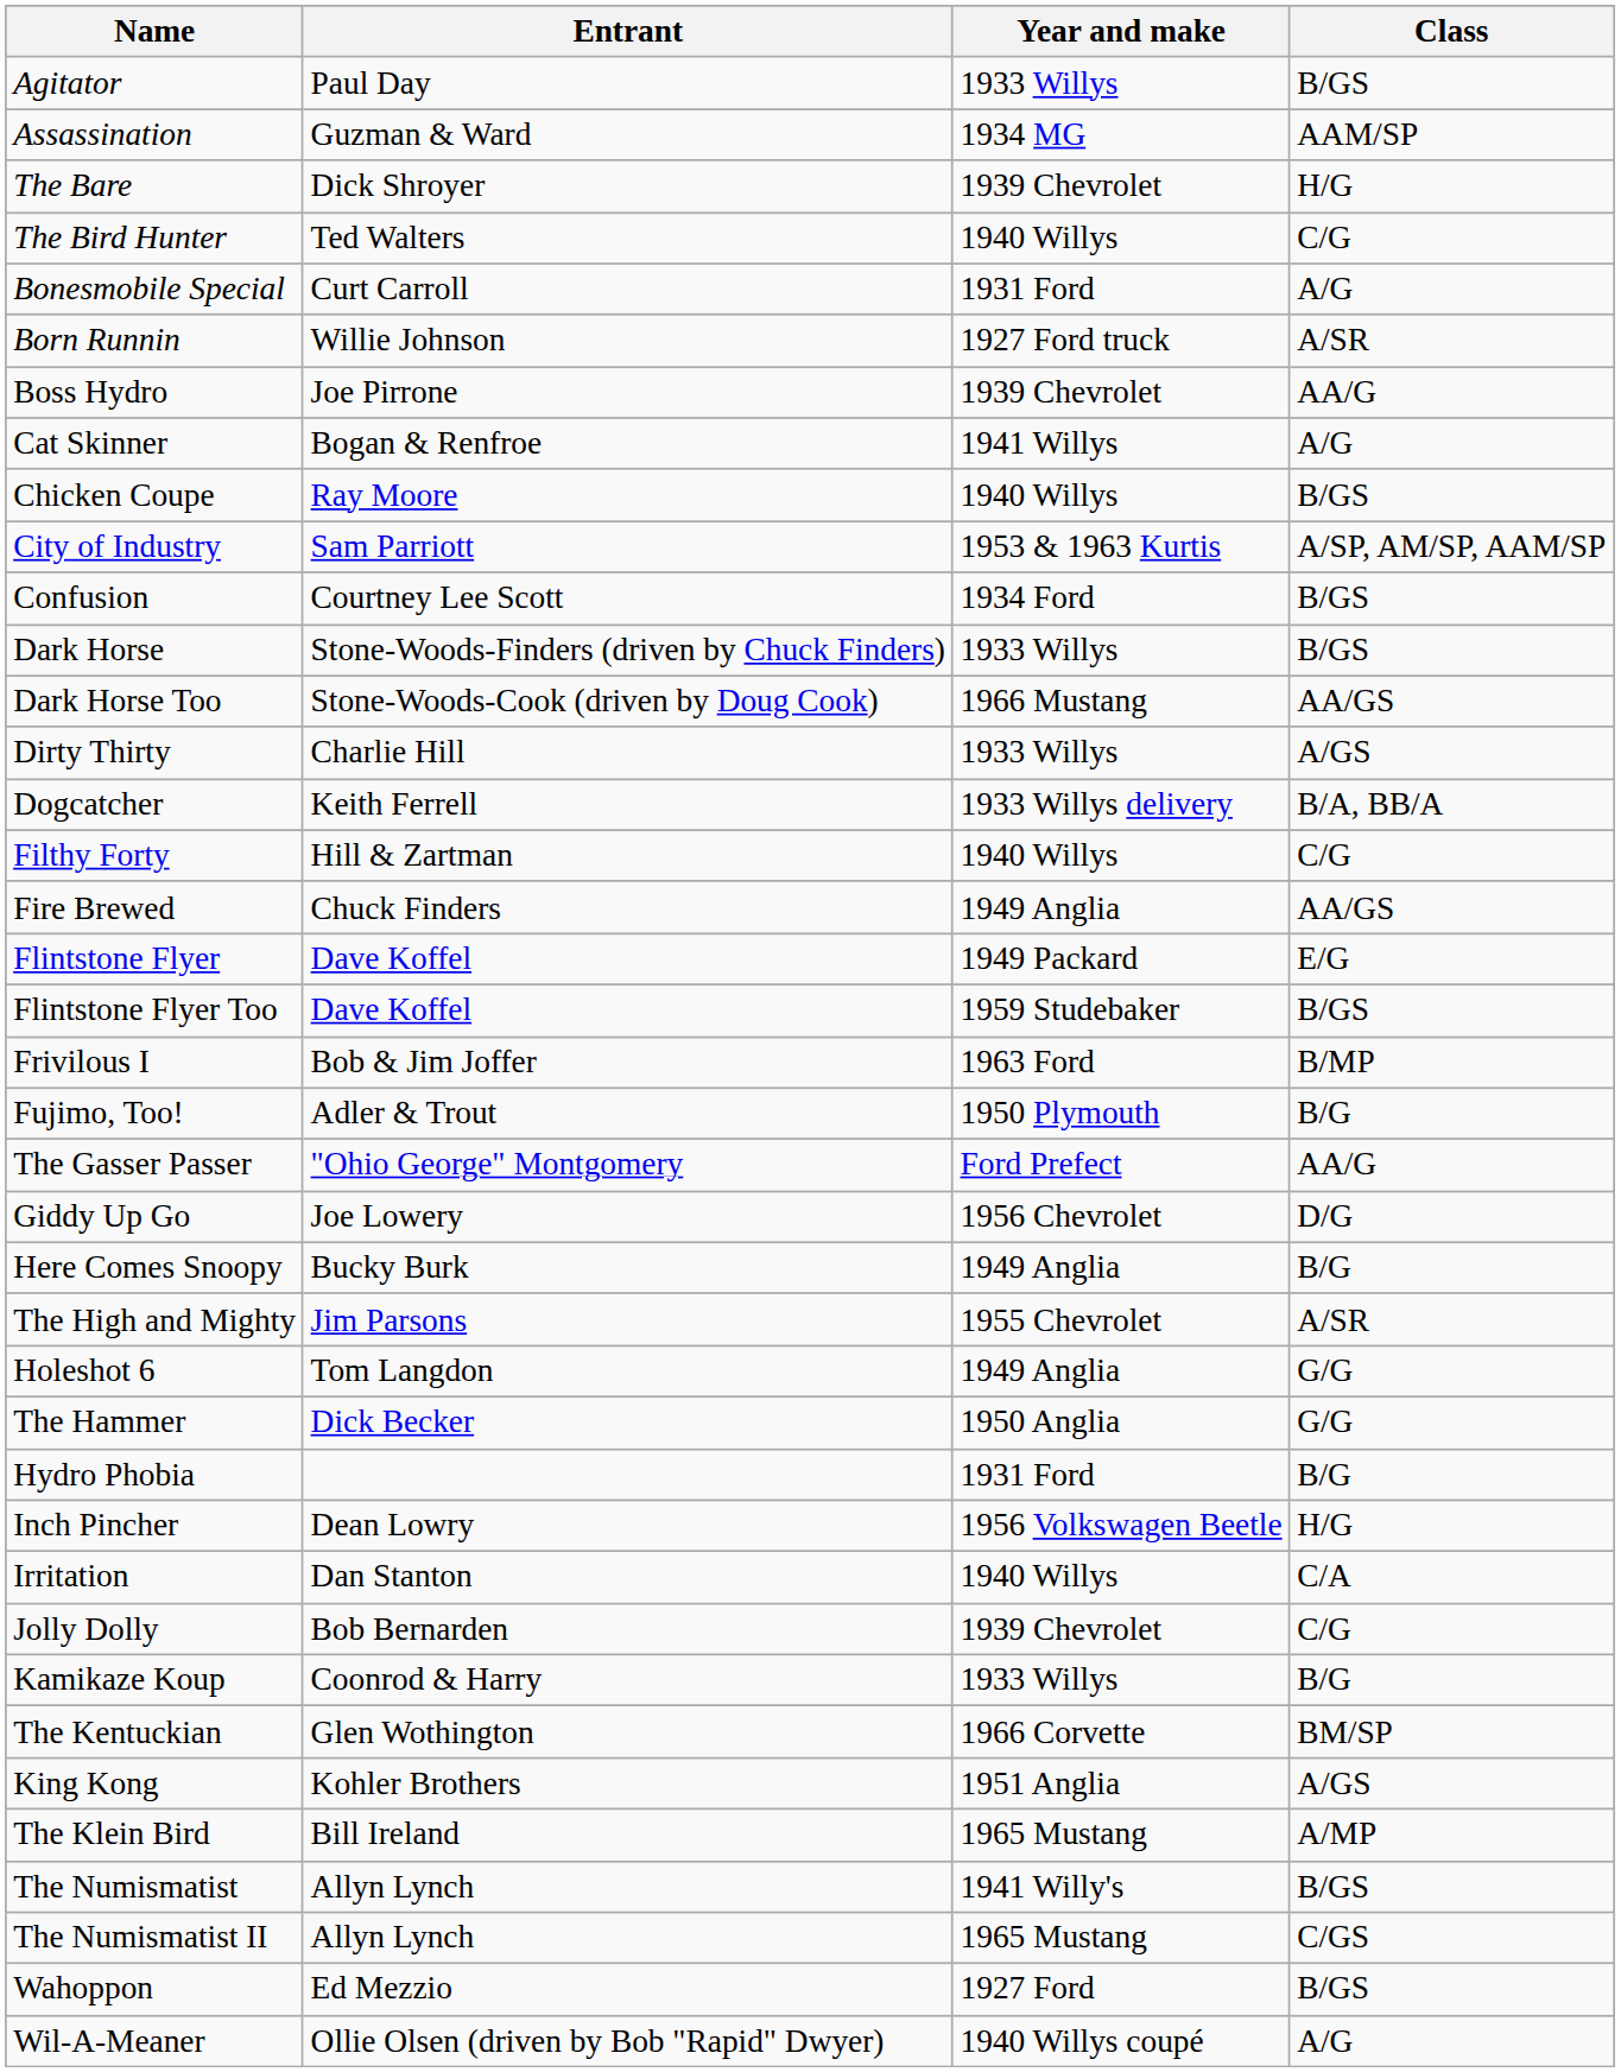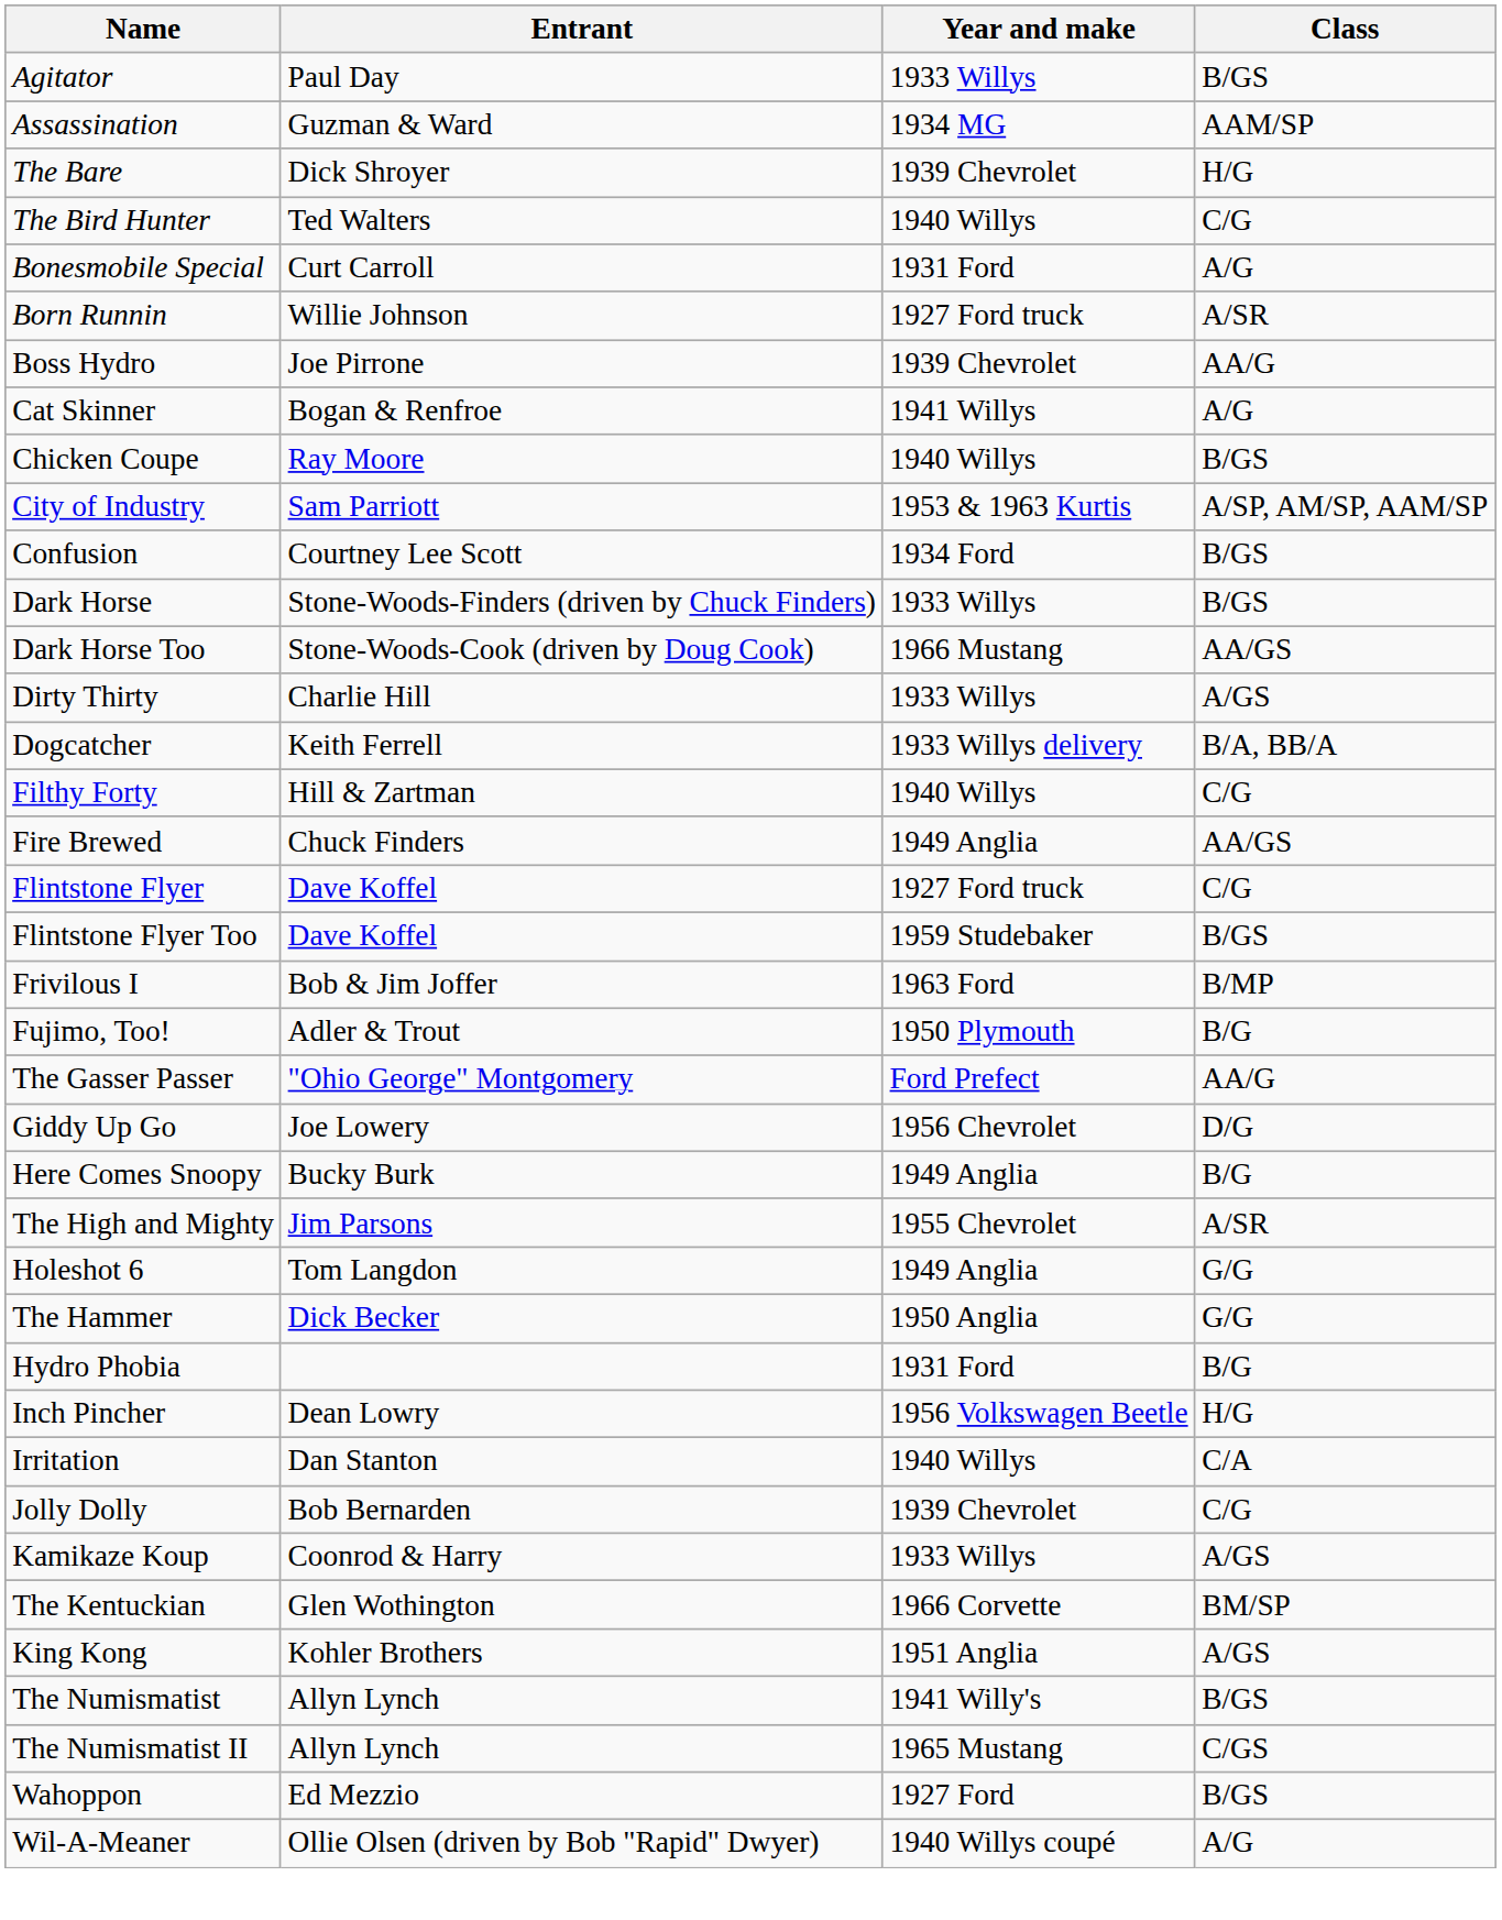 <table class="wikitable">
 <tr>
 <th>Name</th>
 <th>Entrant</th>
 <th>Year and make</th>
 <th>Class</th>
 </tr>
 <tr>
 <td><em>Agitator</em></td>
 <td>Paul Day</td>
 <td>1933 <a href='#'>Willys</a></td>
 <td>B/GS</td>
 </tr>
 <tr>
 <td><em>Assassination</em></td>
 <td>Guzman & Ward</td>
 <td>1934 <a href='#'>MG</a></td>
 <td>AAM/SP</td>
 </tr>
 <tr>
 <td><em>The Bare</em></td>
 <td>Dick Shroyer</td>
 <td>1939 Chevrolet</td>
 <td>H/G</td>
 </tr>
 <tr>
 <td><em>The Bird Hunter</em></td>
 <td>Ted Walters</td>
 <td>1940 Willys</td>
 <td>C/G</td>
 </tr>
 <tr>
 <td><em>Bonesmobile Special</em></td>
 <td>Curt Carroll</td>
 <td>1931 Ford</td>
 <td>A/G</td>
 </tr>
 <tr>
 <td><em>Born Runnin<strong></td>
 <td>Willie Johnson</td>
 <td>1927 Ford truck</td>
 <td>A/SR</td>
 </tr>
 <tr>
 <td></em>Boss Hydro<em></td>
 <td>Joe Pirrone</td>
 <td>1939 Chevrolet</td>
 <td>AA/G</td>
 </tr>
 <tr>
 <td></em>Cat Skinner<em></td>
 <td>Bogan & Renfroe</td>
 <td>1941 Willys</td>
 <td>A/G</td>
 </tr>
 <tr>
 <td></em>Chicken Coupe<em> </td>
 <td><a href='#'>Ray Moore</a></td>
 <td>1940 Willys</td>
 <td>B/GS</td>
 </tr>
 <tr>
 <td><a href='#'></em>City of Industry<em></a></td>
 <td><a href='#'>Sam Parriott</a></td>
 <td>1953 & 1963 <a href='#'>Kurtis</a></td>
 <td>A/SP, AM/SP, AAM/SP</td>
 </tr>
 <tr>
 <td></em>Confusion<em></td>
 <td>Courtney Lee Scott</td>
 <td>1934 Ford</td>
 <td>B/GS</td>
 </tr>
 <tr>
 <td></em>Dark Horse<em></td>
 <td>Stone-Woods-Finders (driven by <a href='#'>Chuck Finders</a>)</td>
 <td>1933 Willys</td>
 <td>B/GS</td>
 </tr>
 <tr>
 <td></em>Dark Horse Too<em></td>
 <td>Stone-Woods-Cook (driven by <a href='#'>Doug Cook</a>)</td>
 <td>1966 Mustang</td>
 <td>AA/GS</td>
 </tr>
 <tr>
 <td></em>Dirty Thirty<em></td>
 <td>Charlie Hill</td>
 <td>1933 Willys</td>
 <td>A/GS</td>
 </tr>
 <tr>
 <td></em>Dogcatcher<em></td>
 <td>Keith Ferrell</td>
 <td>1933 Willys <a href='#'>delivery</a></td>
 <td>B/A, BB/A</td>
 </tr>
 <tr>
 <td></em><a href='#'>Filthy Forty</a><em></td>
 <td>Hill & Zartman</td>
 <td>1940 Willys</td>
 <td>C/G</td>
 </tr>
 <tr>
 <td></em>Fire Brewed<em></td>
 <td>Chuck Finders</td>
 <td>1949 Anglia</td>
 <td>AA/GS</td>
 </tr>
 <tr>
 <td></em><a href='#'>Flintstone Flyer</a><em></td>
 <td><a href='#'>Dave Koffel</a></td>
-<td>1949 Packard</td>
-<td>E/G</td>
+<td>1927 Ford truck</td>
+<td>C/G</td>
 </tr>
 <tr>
 <td></em>Flintstone Flyer Too<em></td>
 <td><a href='#'>Dave Koffel</a></td>
 <td>1959 Studebaker</td>
 <td>B/GS</td>
 </tr>
 <tr>
 <td></em>Frivilous I<em></td>
 <td>Bob & Jim Joffer</td>
 <td>1963 Ford</td>
 <td>B/MP</td>
 </tr>
 <tr>
 <td></em>Fujimo, Too!<em></td>
 <td>Adler & Trout</td>
 <td>1950 <a href='#'>Plymouth</a></td>
 <td>B/G</td>
 </tr>
 <tr>
 <td></em>The Gasser Passer<em></td>
 <td><a href='#'>"Ohio George" Montgomery</a></td>
 <td><a href='#'>Ford Prefect</a></td>
 <td>AA/G</td>
 </tr>
 <tr>
 <td></em>Giddy Up Go<em></td>
 <td>Joe Lowery</td>
 <td>1956 Chevrolet</td>
 <td>D/G</td>
 </tr>
 <tr>
 <td></em>Here Comes Snoopy<em></td>
 <td>Bucky Burk</td>
 <td>1949 Anglia</td>
 <td>B/G</td>
 </tr>
 <tr>
 <td></em>The High and Mighty<em></td>
 <td><a href='#'>Jim Parsons</a></td>
 <td>1955 Chevrolet</td>
 <td>A/SR</td>
 </tr>
 <tr>
 <td></em>Holeshot 6<em></td>
 <td>Tom Langdon</td>
 <td>1949 Anglia</td>
 <td>G/G</td>
 </tr>
 <tr>
 <td></em>The Hammer<em></td>
 <td><a href='#'>Dick Becker</a></td>
 <td>1950 Anglia</td>
 <td>G/G</td>
 </tr>
 <tr>
 <td></em>Hydro Phobia<em></td>
 <td></td>
 <td>1931 Ford</td>
 <td>B/G</td>
 </tr>
 <tr>
 <td></em>Inch Pincher<em></td>
 <td>Dean Lowry</td>
 <td>1956 <a href='#'>Volkswagen Beetle</a></td>
 <td>H/G</td>
 </tr>
 <tr>
 <td></em>Irritation<em></td>
 <td>Dan Stanton</td>
 <td>1940 Willys</td>
 <td>C/A</td>
 </tr>
 <tr>
 <td></em>Jolly Dolly<em></td>
 <td>Bob Bernarden</td>
 <td>1939 Chevrolet</td>
 <td>C/G</td>
 </tr>
 <tr>
 <td></em>Kamikaze Koup<em></td>
 <td>Coonrod & Harry</td>
 <td>1933 Willys</td>
-<td>B/G</td>
+<td>A/GS</td>
 </tr>
 <tr>
 <td></em>The Kentuckian<em></td>
 <td>Glen Wothington</td>
 <td>1966 Corvette</td>
 <td>BM/SP</td>
 </tr>
 <tr>
 <td></em>King Kong<em></td>
 <td>Kohler Brothers</td>
 <td>1951 Anglia</td>
 <td>A/GS</td>
-</tr>
-<tr>
-<td></em>The Klein Bird<em></td>
-<td>Bill Ireland</td>
-<td>1965 Mustang</td>
-<td>A/MP</td>
 </tr>
 <tr>
 <td></em>The Numismatist<em></td>
 <td>Allyn Lynch</td>
 <td>1941 Willy's</td>
 <td>B/GS</td>
 </tr>
 <tr>
 <td></em>The Numismatist II<em></td>
 <td>Allyn Lynch</td>
 <td>1965 Mustang</td>
 <td>C/GS</td>
 </tr>
 <tr>
 <td></em>Wahoppon<em></td>
 <td>Ed Mezzio</td>
 <td>1927 Ford</td>
 <td>B/GS</td>
 </tr>
 <tr>
 <td></em>Wil-A-Meaner<em></td>
 <td>Ollie Olsen (driven by Bob "Rapid" Dwyer)</td>
 <td>1940 Willys coupé</td>
 <td>A/G</td>
 </tr>
 </table>
